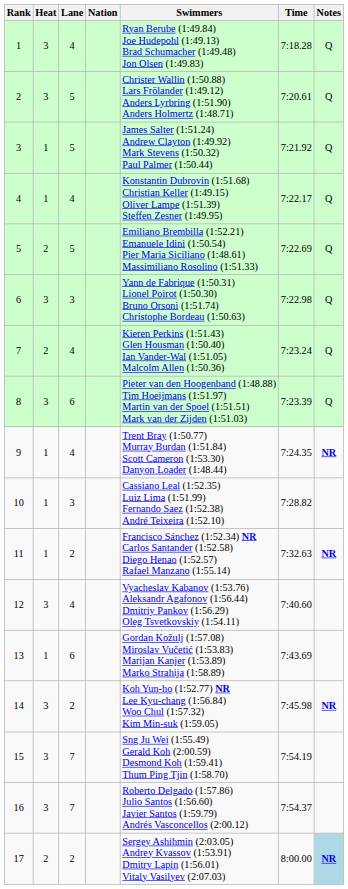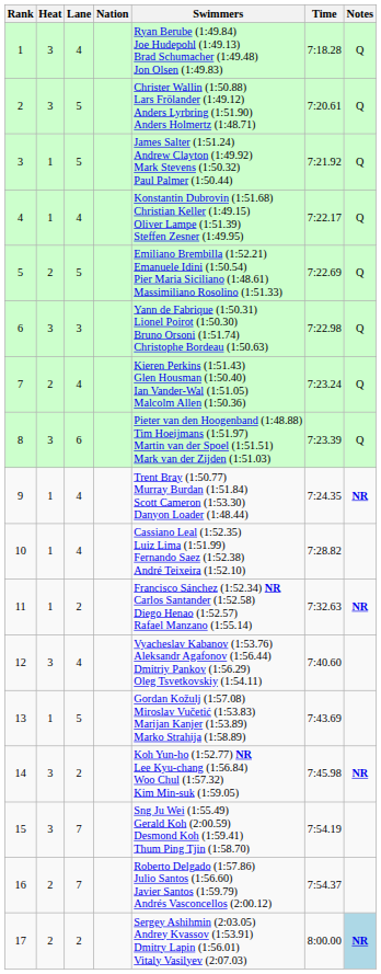 <table class="wikitable sortable" style="text-align:center">
 <tr>
 <th>Rank</th>
 <th>Heat</th>
 <th>Lane</th>
 <th>Nation</th>
 <th>Swimmers</th>
 <th>Time</th>
 <th>Notes</th>
 </tr>
 <tr bgcolor=#cfc>
 <td>1</td>
 <td>3</td>
 <td>4</td>
 <td align=left></td>
 <td align=left><a href='#'>Ryan Berube</a> (1:49.84)<br><a href='#'>Joe Hudepohl</a> (1:49.13)<br><a href='#'>Brad Schumacher</a> (1:49.48)<br><a href='#'>Jon Olsen</a> (1:49.83)</td>
 <td>7:18.28</td>
 <td>Q</td>
 </tr>
 <tr bgcolor=#cfc>
 <td>2</td>
 <td>3</td>
 <td>5</td>
 <td align=left></td>
 <td align=left><a href='#'>Christer Wallin</a> (1:50.88)<br><a href='#'>Lars Frölander</a> (1:49.12)<br><a href='#'>Anders Lyrbring</a> (1:51.90)<br><a href='#'>Anders Holmertz</a> (1:48.71)</td>
 <td>7:20.61</td>
 <td>Q</td>
 </tr>
 <tr bgcolor=#cfc>
 <td>3</td>
 <td>1</td>
 <td>5</td>
 <td align=left></td>
 <td align=left><a href='#'>James Salter</a> (1:51.24)<br><a href='#'>Andrew Clayton</a> (1:49.92)<br><a href='#'>Mark Stevens</a> (1:50.32)<br><a href='#'>Paul Palmer</a> (1:50.44)</td>
 <td>7:21.92</td>
 <td>Q</td>
 </tr>
 <tr bgcolor=#cfc>
 <td>4</td>
 <td>1</td>
 <td>4</td>
 <td align=left></td>
 <td align=left><a href='#'>Konstantin Dubrovin</a> (1:51.68)<br><a href='#'>Christian Keller</a> (1:49.15)<br><a href='#'>Oliver Lampe</a> (1:51.39)<br><a href='#'>Steffen Zesner</a> (1:49.95)</td>
 <td>7:22.17</td>
 <td>Q</td>
 </tr>
 <tr bgcolor=#cfc>
 <td>5</td>
 <td>2</td>
 <td>5</td>
 <td align=left></td>
 <td align=left><a href='#'>Emiliano Brembilla</a> (1:52.21)<br><a href='#'>Emanuele Idini</a> (1:50.54)<br><a href='#'>Pier Maria Siciliano</a> (1:48.61)<br><a href='#'>Massimiliano Rosolino</a> (1:51.33)</td>
 <td>7:22.69</td>
 <td>Q</td>
 </tr>
 <tr bgcolor=#cfc>
 <td>6</td>
 <td>3</td>
 <td>3</td>
 <td align=left></td>
 <td align=left><a href='#'>Yann de Fabrique</a> (1:50.31)<br><a href='#'>Lionel Poirot</a> (1:50.30)<br><a href='#'>Bruno Orsoni</a> (1:51.74)<br><a href='#'>Christophe Bordeau</a> (1:50.63)</td>
 <td>7:22.98</td>
 <td>Q</td>
 </tr>
 <tr bgcolor=#cfc>
 <td>7</td>
 <td>2</td>
 <td>4</td>
 <td align=left></td>
 <td align=left><a href='#'>Kieren Perkins</a> (1:51.43)<br><a href='#'>Glen Housman</a> (1:50.40)<br><a href='#'>Ian Vander-Wal</a> (1:51.05)<br><a href='#'>Malcolm Allen</a> (1:50.36)</td>
 <td>7:23.24</td>
 <td>Q</td>
 </tr>
 <tr bgcolor=#cfc>
 <td>8</td>
 <td>3</td>
 <td>6</td>
 <td align=left></td>
 <td align=left><a href='#'>Pieter van den Hoogenband</a> (1:48.88)<br><a href='#'>Tim Hoeijmans</a> (1:51.97)<br><a href='#'>Martin van der Spoel</a> (1:51.51)<br><a href='#'>Mark van der Zijden</a> (1:51.03)</td>
 <td>7:23.39</td>
 <td>Q</td>
 </tr>
 <tr>
 <td>9</td>
 <td>1</td>
 <td>4</td>
 <td align=left></td>
 <td align=left><a href='#'>Trent Bray</a> (1:50.77)<br><a href='#'>Murray Burdan</a> (1:51.84)<br><a href='#'>Scott Cameron</a> (1:53.30)<br><a href='#'>Danyon Loader</a> (1:48.44)</td>
 <td>7:24.35</td>
 <td><strong><a href='#'>NR</a></strong></td>
 </tr>
 <tr>
 <td>10</td>
 <td>1</td>
-<td>3</td>
+<td>4</td>
 <td align=left></td>
 <td align=left><a href='#'>Cassiano Leal</a> (1:52.35)<br><a href='#'>Luiz Lima</a> (1:51.99)<br><a href='#'>Fernando Saez</a> (1:52.38)<br><a href='#'>André Teixeira</a> (1:52.10)</td>
 <td>7:28.82</td>
 <td></td>
 </tr>
 <tr>
 <td>11</td>
 <td>1</td>
 <td>2</td>
 <td align=left></td>
 <td align=left><a href='#'>Francisco Sánchez</a> (1:52.34) <strong><a href='#'>NR</a></strong><br><a href='#'>Carlos Santander</a> (1:52.58)<br><a href='#'>Diego Henao</a> (1:52.57)<br><a href='#'>Rafael Manzano</a> (1:55.14)</td>
 <td>7:32.63</td>
 <td><strong><a href='#'>NR</a></strong></td>
 </tr>
 <tr>
 <td>12</td>
 <td>3</td>
 <td>4</td>
 <td align=left></td>
 <td align=left><a href='#'>Vyacheslav Kabanov</a> (1:53.76)<br><a href='#'>Aleksandr Agafonov</a> (1:56.44)<br><a href='#'>Dmitriy Pankov</a> (1:56.29)<br><a href='#'>Oleg Tsvetkovskiy</a> (1:54.11)</td>
 <td>7:40.60</td>
 <td></td>
 </tr>
 <tr>
 <td>13</td>
 <td>1</td>
-<td>6</td>
+<td>5</td>
 <td align=left></td>
 <td align=left><a href='#'>Gordan Kožulj</a> (1:57.08)<br><a href='#'>Miroslav Vučetić</a> (1:53.83)<br><a href='#'>Marijan Kanjer</a> (1:53.89)<br><a href='#'>Marko Strahija</a> (1:58.89)</td>
 <td>7:43.69</td>
 <td></td>
 </tr>
 <tr>
 <td>14</td>
 <td>3</td>
 <td>2</td>
 <td align=left></td>
 <td align=left><a href='#'>Koh Yun-ho</a> (1:52.77) <strong><a href='#'>NR</a></strong><br><a href='#'>Lee Kyu-chang</a> (1:56.84)<br><a href='#'>Woo Chul</a> (1:57.32)<br><a href='#'>Kim Min-suk</a> (1:59.05)</td>
 <td>7:45.98</td>
 <td><strong><a href='#'>NR</a></strong></td>
 </tr>
 <tr>
 <td>15</td>
 <td>3</td>
 <td>7</td>
 <td align=left></td>
 <td align=left><a href='#'>Sng Ju Wei</a> (1:55.49)<br><a href='#'>Gerald Koh</a> (2:00.59)<br><a href='#'>Desmond Koh</a> (1:59.41)<br><a href='#'>Thum Ping Tjin</a> (1:58.70)</td>
 <td>7:54.19</td>
 <td></td>
 </tr>
 <tr>
 <td>16</td>
-<td>3</td>
+<td>2</td>
 <td>7</td>
 <td align=left></td>
 <td align=left><a href='#'>Roberto Delgado</a> (1:57.86)<br><a href='#'>Julio Santos</a> (1:56.60)<br><a href='#'>Javier Santos</a> (1:59.79)<br><a href='#'>Andrés Vasconcellos</a> (2:00.12)</td>
 <td>7:54.37</td>
 <td></td>
 </tr>
 <tr>
 <td>17</td>
 <td>2</td>
 <td>2</td>
 <td align=left></td>
 <td align=left><a href='#'>Sergey Ashihmin</a> (2:03.05)<br><a href='#'>Andrey Kvassov</a> (1:53.91)<br><a href='#'>Dmitry Lapin</a> (1:56.01)<br><a href='#'>Vitaly Vasilyev</a> (2:07.03)</td>
 <td>8:00.00</td>
 <td style="background: lightblue;"><strong><a href='#'>NR</a></strong></td>
 </tr>
 </table>
